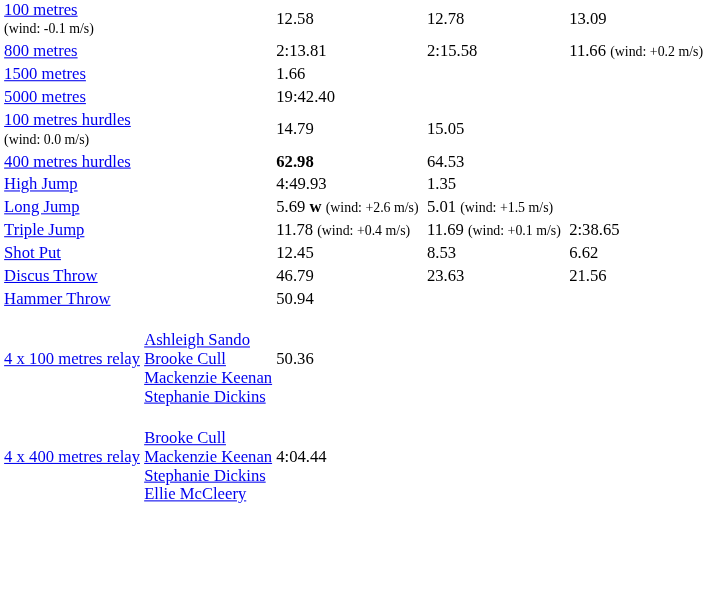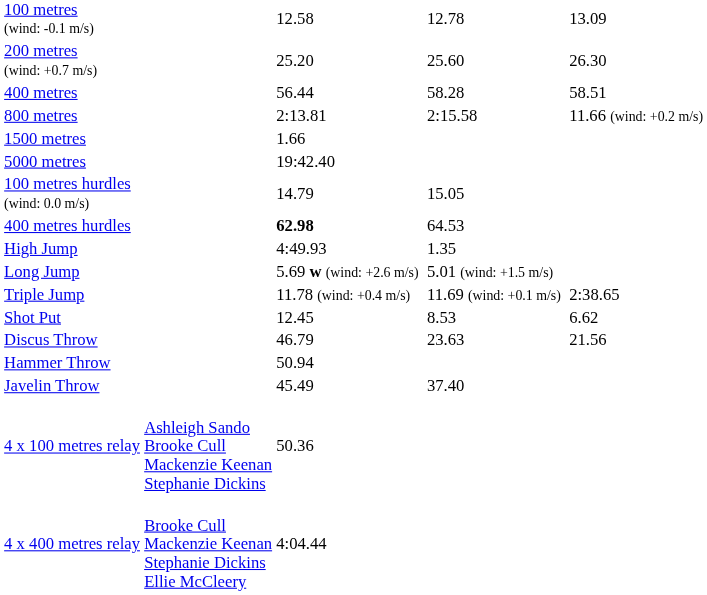 <table>
 <tr>
 <td><a href='#'>100 metres</a> <br> <small>(wind: -0.1 m/s)</small></td>
 <td></td>
 <td>12.58</td>
 <td></td>
 <td>12.78</td>
 <td></td>
 <td>13.09</td>
+</tr>
+<tr>
+<td><a href='#'>200 metres</a> <br> <small>(wind: +0.7 m/s)</small></td>
+<td></td>
+<td>25.20</td>
+<td></td>
+<td>25.60</td>
+<td></td>
+<td>26.30</td>
+</tr>
+<tr>
+<td><a href='#'>400 metres</a></td>
+<td></td>
+<td>56.44</td>
+<td></td>
+<td>58.28</td>
+<td></td>
+<td>58.51</td>
 </tr>
 <tr>
 <td><a href='#'>800 metres</a></td>
 <td></td>
 <td>2:13.81</td>
 <td></td>
 <td>2:15.58</td>
 <td></td>
 <td>11.66 <small>(wind: +0.2 m/s)</small></td>
 </tr>
 <tr>
 <td><a href='#'>1500 metres</a></td>
 <td></td>
 <td>1.66</td>
 <td></td>
 <td></td>
 <td></td>
 <td></td>
 </tr>
 <tr>
 <td><a href='#'>5000 metres</a></td>
 <td></td>
 <td>19:42.40</td>
 <td></td>
 <td></td>
 <td></td>
 <td></td>
 </tr>
 <tr>
 <td><a href='#'>100 metres hurdles</a> <br> <small>(wind: 0.0 m/s)</small></td>
 <td></td>
 <td>14.79</td>
 <td></td>
 <td>15.05</td>
 <td></td>
 <td></td>
 </tr>
 <tr>
 <td><a href='#'>400 metres hurdles</a></td>
 <td></td>
 <td><strong>62.98</strong></td>
 <td></td>
 <td>64.53</td>
 <td></td>
 <td></td>
 </tr>
 <tr>
 <td><a href='#'>High Jump</a></td>
 <td></td>
 <td>4:49.93</td>
 <td></td>
 <td>1.35</td>
 <td></td>
 <td></td>
 </tr>
 <tr>
 <td><a href='#'>Long Jump</a></td>
 <td></td>
 <td>5.69 <strong>w</strong> <small>(wind: +2.6 m/s)</small></td>
 <td></td>
 <td>5.01 <small>(wind: +1.5 m/s)</small></td>
 <td></td>
 <td></td>
 </tr>
 <tr>
 <td><a href='#'>Triple Jump</a></td>
 <td></td>
 <td>11.78 <small>(wind: +0.4 m/s)</small></td>
 <td></td>
 <td>11.69 <small>(wind: +0.1 m/s)</small></td>
 <td></td>
 <td>2:38.65</td>
 </tr>
 <tr>
 <td><a href='#'>Shot Put</a></td>
 <td></td>
 <td>12.45</td>
 <td></td>
 <td>8.53</td>
 <td></td>
 <td>6.62</td>
 </tr>
 <tr>
 <td><a href='#'>Discus Throw</a></td>
 <td></td>
 <td>46.79</td>
 <td></td>
 <td>23.63</td>
 <td></td>
 <td>21.56</td>
 </tr>
 <tr>
 <td><a href='#'>Hammer Throw</a></td>
 <td></td>
 <td>50.94</td>
 <td></td>
 <td></td>
 <td></td>
 <td></td>
 </tr>
 <tr>
+<td><a href='#'>Javelin Throw</a></td>
+<td></td>
+<td>45.49</td>
+<td></td>
+<td>37.40</td>
+<td></td>
+<td></td>
+</tr>
+<tr>
 <td><a href='#'>4 x 100 metres relay</a></td>
 <td> <br> <a href='#'>Ashleigh Sando</a> <br> <a href='#'>Brooke Cull</a> <br> <a href='#'>Mackenzie Keenan</a> <br> <a href='#'>Stephanie Dickins</a></td>
 <td>50.36</td>
 <td></td>
 <td></td>
 <td></td>
 <td></td>
 </tr>
 <tr>
 <td><a href='#'>4 x 400 metres relay</a></td>
 <td> <br> <a href='#'>Brooke Cull</a> <br> <a href='#'>Mackenzie Keenan</a> <br> <a href='#'>Stephanie Dickins</a> <br> <a href='#'>Ellie McCleery</a></td>
 <td>4:04.44</td>
 <td></td>
 <td></td>
 <td></td>
 <td></td>
 </tr>
 </table>
